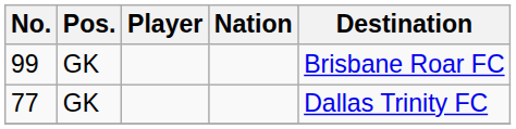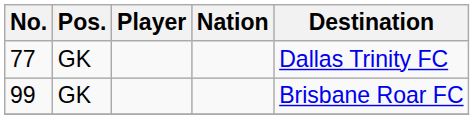 <table class="wikitable sortable">
 <tr>
 <th scope="col">No.</th>
 <th scope="col">Pos.</th>
 <th scope="col">Player</th>
 <th scope="col">Nation</th>
 <th scope="col">Destination</th>
 </tr>
 <tr>
+<td>77</td>
+<td>GK</td>
+<td></td>
+<td></td>
+<td><a href='#'>Dallas Trinity FC</a></td>
+</tr>
+<tr>
 <td>99</td>
 <td>GK</td>
 <td></td>
 <td></td>
 <td><a href='#'>Brisbane Roar FC</a></td>
 </tr>
 <tr>
-<td>77</td>
-<td>GK</td>
-<td></td>
-<td></td>
-<td><a href='#'>Dallas Trinity FC</a></td>
-</tr>
-<tr>
 </tr>
 </table>
